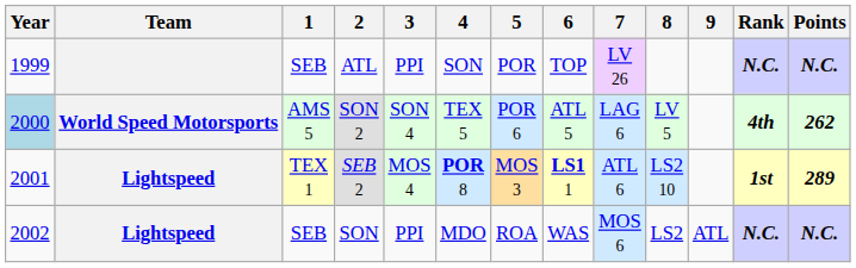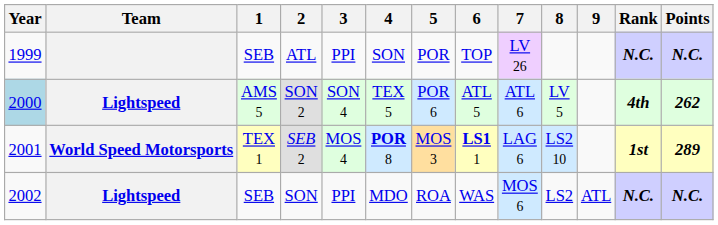 <table class="wikitable" style="text-align:center; font-size:90%">
 <tr>
 <th>Year</th>
 <th>Team</th>
 <th>1</th>
 <th>2</th>
 <th>3</th>
 <th>4</th>
 <th>5</th>
 <th>6</th>
 <th>7</th>
 <th>8</th>
 <th>9</th>
 <th>Rank</th>
 <th>Points</th>
 </tr>
 <tr>
 <td><a href='#'>1999</a></td>
 <th></th>
 <td><a href='#'>SEB</a></td>
 <td><a href='#'>ATL</a></td>
 <td><a href='#'>PPI</a></td>
 <td><a href='#'>SON</a></td>
 <td><a href='#'>POR</a></td>
 <td><a href='#'>TOP</a></td>
 <td style="background-color:#EFCFFF"><a href='#'>LV</a><br><small>26</small></td>
 <td></td>
 <td></td>
 <td style="background-color:#CFCFFF"><strong><em>N.C.</em></strong></td>
 <td style="background-color:#CFCFFF"><strong><em>N.C.</em></strong></td>
 </tr>
 <tr>
 <td style="background: lightblue;"><a href='#'>2000</a></td>
-<th><a href='#'>World Speed Motorsports</a></th>
+<th><a href='#'>Lightspeed</a></th>
 <td style="background-color:#DFFFDF"><a href='#'>AMS</a><br><small>5</small></td>
 <td style="background-color:#DFDFDF"><a href='#'>SON</a><br><small>2</small></td>
 <td style="background-color:#DFFFDF"><a href='#'>SON</a><br><small>4</small></td>
 <td style="background-color:#DFFFDF"><a href='#'>TEX</a><br><small>5</small></td>
 <td style="background-color:#CFEAFF"><a href='#'>POR</a><br><small>6</small></td>
 <td style="background-color:#DFFFDF"><a href='#'>ATL</a><br><small>5</small></td>
-<td style="background-color:#CFEAFF"><a href='#'>LAG</a><br><small>6</small></td>
+<td style="background-color:#CFEAFF"><a href='#'>ATL</a><br><small>6</small></td>
 <td style="background-color:#DFFFDF"><a href='#'>LV</a><br><small>5</small></td>
 <td></td>
 <td style="background-color:#DFFFDF"><strong><em>4th</em></strong></td>
 <td style="background-color:#DFFFDF"><strong><em>262</em></strong></td>
 </tr>
 <tr>
 <td><a href='#'>2001</a></td>
-<th><a href='#'>Lightspeed</a></th>
+<th><a href='#'>World Speed Motorsports</a></th>
 <td style="background-color:#FFFFBF"><a href='#'>TEX</a><br><small>1</small></td>
 <td style="background-color:#DFDFDF"><em><a href='#'>SEB</a></em><br><small>2</small></td>
 <td style="background-color:#DFFFDF"><a href='#'>MOS</a><br><small>4</small></td>
 <td style="background-color:#CFEAFF"><strong><a href='#'>POR</a></strong><br><small>8</small></td>
 <td style="background-color:#FFDF9F"><a href='#'>MOS</a><br><small>3</small></td>
 <td style="background-color:#FFFFBF"><strong><a href='#'>LS1</a></strong><br><small>1</small></td>
-<td style="background-color:#CFEAFF"><a href='#'>ATL</a><br><small>6</small></td>
+<td style="background-color:#CFEAFF"><a href='#'>LAG</a><br><small>6</small></td>
 <td style="background-color:#CFEAFF"><a href='#'>LS2</a><br><small>10</small></td>
 <td></td>
 <td style="background-color:#FFFFBF"><strong><em>1st</em></strong></td>
 <td style="background-color:#FFFFBF"><strong><em>289</em></strong></td>
 </tr>
 <tr>
 <td><a href='#'>2002</a></td>
 <th><a href='#'>Lightspeed</a></th>
 <td><a href='#'>SEB</a></td>
 <td><a href='#'>SON</a></td>
 <td><a href='#'>PPI</a></td>
 <td><a href='#'>MDO</a></td>
 <td><a href='#'>ROA</a></td>
 <td><a href='#'>WAS</a></td>
 <td style="background-color:#CFEAFF"><a href='#'>MOS</a><br><small>6</small></td>
 <td><a href='#'>LS2</a></td>
 <td><a href='#'>ATL</a></td>
 <td style="background-color:#CFCFFF"><strong><em>N.C.</em></strong></td>
 <td style="background-color:#CFCFFF"><strong><em>N.C.</em></strong></td>
 </tr>
 </table>
